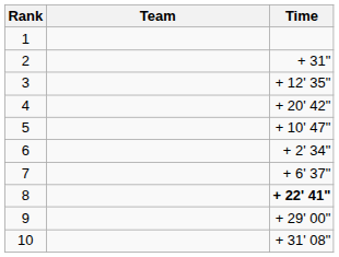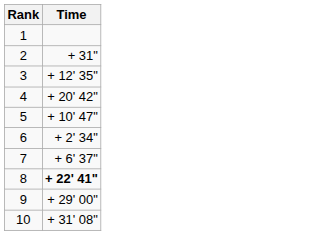 <table class="wikitable">
 <tr>
 <th>Rank</th>
-<th>Team</th>
 <th>Time</th>
 </tr>
 <tr>
 <td align=center>1</td>
-<td width=245px> </td>
 <td align=right></td>
 </tr>
 <tr>
 <td align=center>2</td>
-<td> </td>
 <td align=right>+ 31"</td>
 </tr>
 <tr>
 <td align=center>3</td>
-<td> </td>
 <td align=right>+ 12' 35"</td>
 </tr>
 <tr>
 <td align=center>4</td>
-<td> </td>
 <td align=right>+ 20' 42"</td>
 </tr>
 <tr>
 <td align=center>5</td>
-<td> </td>
 <td align=right>+ 10' 47"</td>
 </tr>
 <tr>
 <td align=center>6</td>
-<td> </td>
 <td align=right>+ 2' 34"</td>
 </tr>
 <tr>
 <td align=center>7</td>
-<td> </td>
 <td align=right>+ 6' 37"</td>
 </tr>
 <tr>
 <td align=center>8</td>
-<td> </td>
 <td align=right><strong>+ 22' 41"</strong></td>
 </tr>
 <tr>
 <td align=center>9</td>
-<td> </td>
 <td align=right>+ 29' 00"</td>
 </tr>
 <tr>
 <td align=center>10</td>
-<td> </td>
 <td align=right>+ 31' 08"</td>
 </tr>
 </table>
